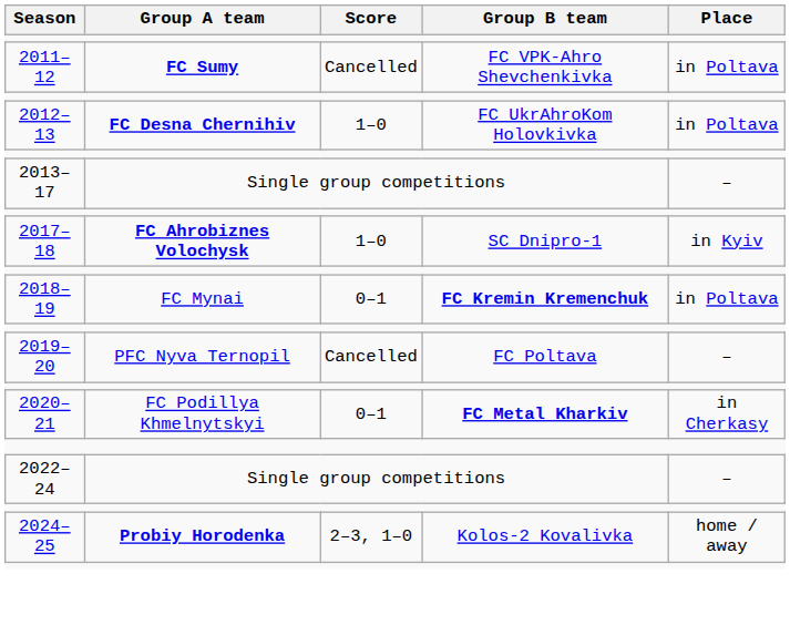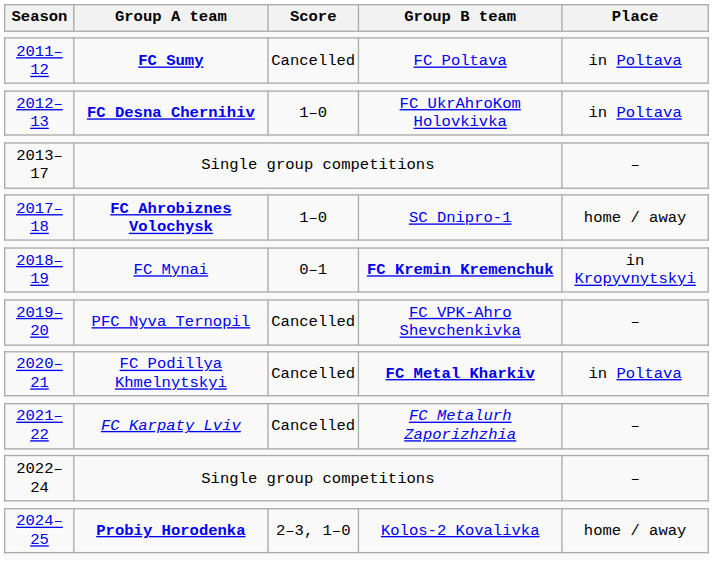 <table class="wikitable" width=85% align=center style="border:2px black; font-size:90%;">
 <tr>
 <th>Season</th>
 <th>Group A team</th>
 <th>Score</th>
 <th>Group B team</th>
 <th>Place</th>
 </tr>
 <tr>
 <td colspan=5 style="border:1px black;"></td>
 </tr>
 <tr>
 <td align=center><a href='#'>2011–12</a></td>
 <td align=center><strong><a href='#'>FC Sumy</a></strong></td>
 <td align=center>Cancelled</td>
-<td align=center><a href='#'>FC VPK-Ahro Shevchenkivka</a></td>
+<td align=center><a href='#'>FC Poltava</a></td>
 <td align=center>in <a href='#'>Poltava</a></td>
 </tr>
 <tr>
 <td colspan=5 style="border:1px black;"></td>
 </tr>
 <tr>
 <td align=center><a href='#'>2012–13</a></td>
 <td align=center><strong><a href='#'>FC Desna Chernihiv</a></strong></td>
 <td align=center>1–0</td>
 <td align=center><a href='#'>FC UkrAhroKom Holovkivka</a></td>
 <td align=center>in <a href='#'>Poltava</a></td>
 </tr>
 <tr>
 <td colspan=5 style="border:1px black;"></td>
 </tr>
 <tr>
 <td align=center>2013–17</td>
 <td align=center colspan=3>Single group competitions</td>
 <td align=center>–</td>
 </tr>
 <tr>
 <td colspan=5 style="border:1px black;"></td>
 </tr>
 <tr>
 <td align=center><a href='#'>2017–18</a></td>
 <td align=center><strong><a href='#'>FC Ahrobiznes Volochysk</a></strong></td>
 <td align=center>1–0</td>
 <td align=center><a href='#'>SC Dnipro-1</a></td>
-<td align=center>in <a href='#'>Kyiv</a></td>
+<td align=center>home / away</td>
 </tr>
 <tr>
 <td colspan=5 style="border:1px black;"></td>
 </tr>
 <tr>
 <td align=center><a href='#'>2018–19</a></td>
 <td align=center><a href='#'>FC Mynai</a></td>
 <td align=center>0–1</td>
 <td align=center><strong><a href='#'>FC Kremin Kremenchuk</a></strong></td>
-<td align=center>in <a href='#'>Poltava</a></td>
+<td align=center>in <a href='#'>Kropyvnytskyi</a></td>
 </tr>
 <tr>
 <td colspan=5 style="border:1px black;"></td>
 </tr>
 <tr>
 <td align=center><a href='#'>2019–20</a></td>
 <td align=center><a href='#'>PFC Nyva Ternopil</a></td>
 <td align=center>Cancelled</td>
-<td align=center><a href='#'>FC Poltava</a></td>
+<td align=center><a href='#'>FC VPK-Ahro Shevchenkivka</a></td>
 <td align=center>–</td>
 </tr>
 <tr>
 </tr>
 <tr>
 <td colspan=5 style="border:1px black;"></td>
 </tr>
 <tr>
 <td align=center><a href='#'>2020–21</a></td>
 <td align=center><a href='#'>FC Podillya Khmelnytskyi</a></td>
-<td align=center>0–1</td>
+<td align=center>Cancelled</td>
 <td align=center><strong><a href='#'>FC Metal Kharkiv</a></strong></td>
-<td align=center>in <a href='#'>Cherkasy</a></td>
+<td align=center>in <a href='#'>Poltava</a></td>
 </tr>
 <tr>
 <td colspan=5 style="border:1px black;"></td>
+</tr>
+<tr>
+<td align=center><a href='#'>2021–22</a></td>
+<td align=center><em><a href='#'>FC Karpaty Lviv</a></em></td>
+<td align=center>Cancelled</td>
+<td align=center><em><a href='#'>FC Metalurh Zaporizhzhia</a></em></td>
+<td align=center>–</td>
 </tr>
 <tr>
 <td colspan=5 style="border:1px black;"></td>
 </tr>
 <tr>
 <td align=center>2022–24</td>
 <td align=center colspan=3>Single group competitions</td>
 <td align=center>–</td>
 </tr>
 <tr>
 <td colspan=5 style="border:1px black;"></td>
 </tr>
 <tr>
 <td align=center><a href='#'>2024–25</a></td>
 <td align=center><strong><a href='#'>Probiy Horodenka</a></strong></td>
 <td align=center>2–3, 1–0 </td>
 <td align=center><a href='#'>Kolos-2 Kovalivka</a></td>
 <td align=center>home / away</td>
 </tr>
 <tr>
 <td colspan=5 style="border:1px black;"></td>
 </tr>
 </table>
